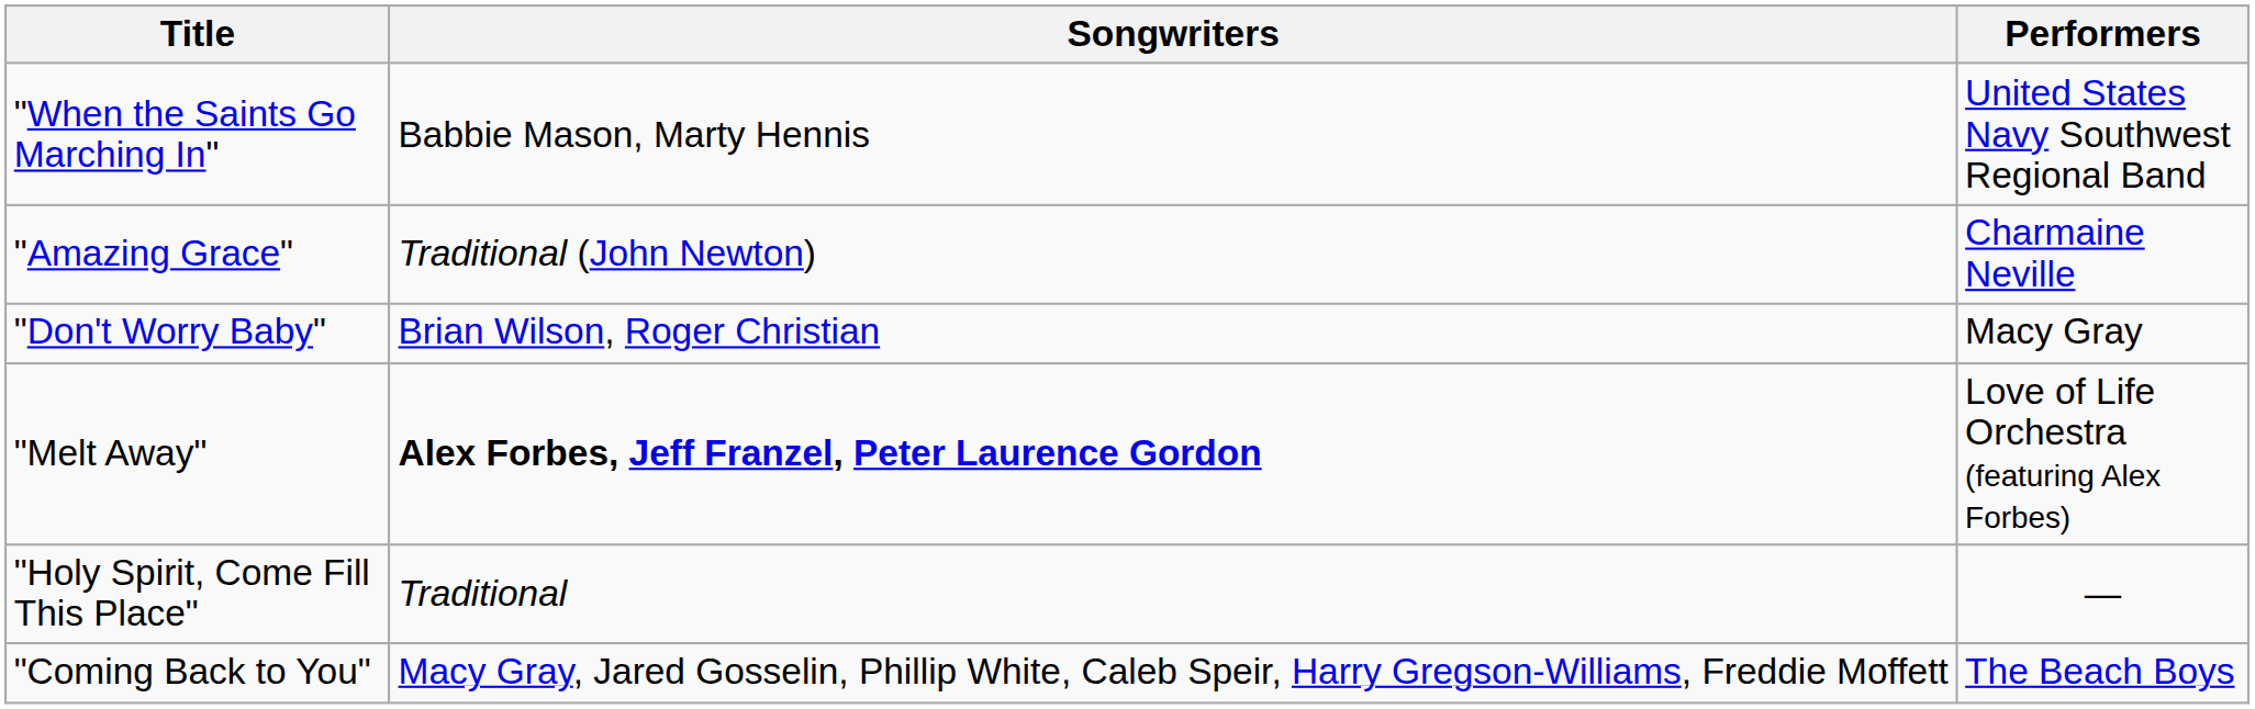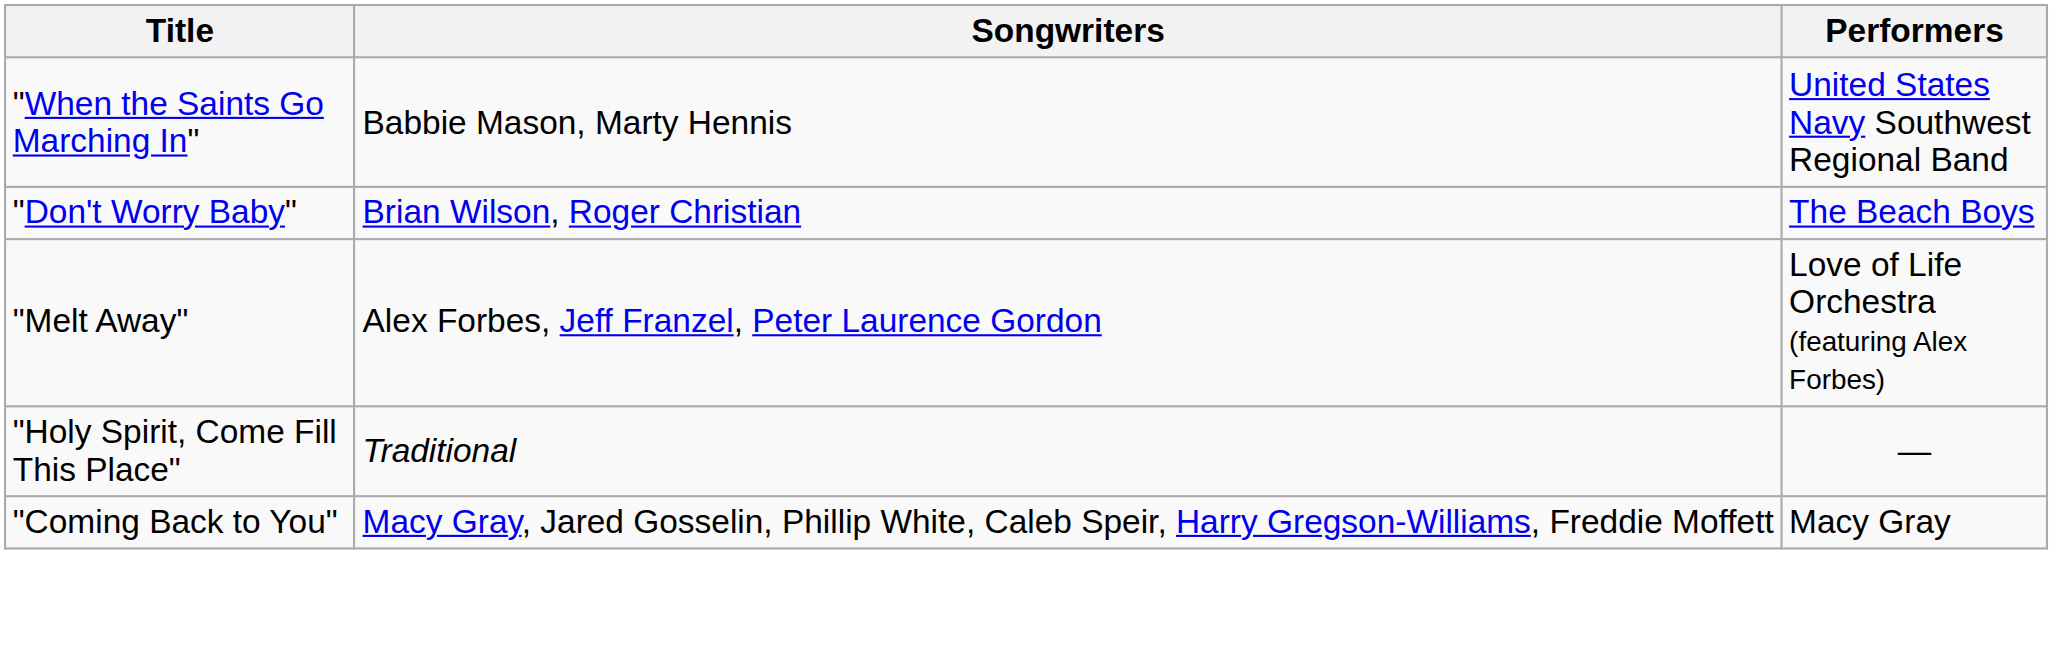 <table class="wikitable">
 <tr>
 <th style="text-align:center; width:160px;">Title</th>
 <th style="text-align:center;">Songwriters</th>
 <th style="text-align:center; width:120px;">Performers</th>
 </tr>
 <tr>
 <td>"<a href='#'>When the Saints Go Marching In</a>"</td>
 <td>Babbie Mason, Marty Hennis</td>
 <td><a href='#'>United States Navy</a> Southwest Regional Band</td>
 </tr>
 <tr>
-<td>"<a href='#'>Amazing Grace</a>"</td>
-<td><em>Traditional</em> (<a href='#'>John Newton</a>)</td>
-<td><a href='#'>Charmaine Neville</a></td>
-</tr>
-<tr>
 <td>"<a href='#'>Don't Worry Baby</a>"</td>
 <td><a href='#'>Brian Wilson</a>, <a href='#'>Roger Christian</a></td>
-<td>Macy Gray</td>
+<td><a href='#'>The Beach Boys</a></td>
 </tr>
 <tr>
 <td>"Melt Away"</td>
-<td><strong>Alex Forbes, <a href='#'>Jeff Franzel</a>, <a href='#'>Peter Laurence Gordon</a></strong></td>
+<td>Alex Forbes, <a href='#'>Jeff Franzel</a>, <a href='#'>Peter Laurence Gordon</a></td>
 <td>Love of Life Orchestra<br><small>(featuring Alex Forbes)</small></td>
 </tr>
 <tr>
 <td>"Holy Spirit, Come Fill This Place"</td>
 <td><em>Traditional</em></td>
 <td align=center>—</td>
 </tr>
 <tr>
 <td>"Coming Back to You"</td>
 <td><a href='#'>Macy Gray</a>, Jared Gosselin, Phillip White, Caleb Speir, <a href='#'>Harry Gregson-Williams</a>, Freddie Moffett</td>
-<td><a href='#'>The Beach Boys</a></td>
+<td>Macy Gray</td>
 </tr>
 </table>
